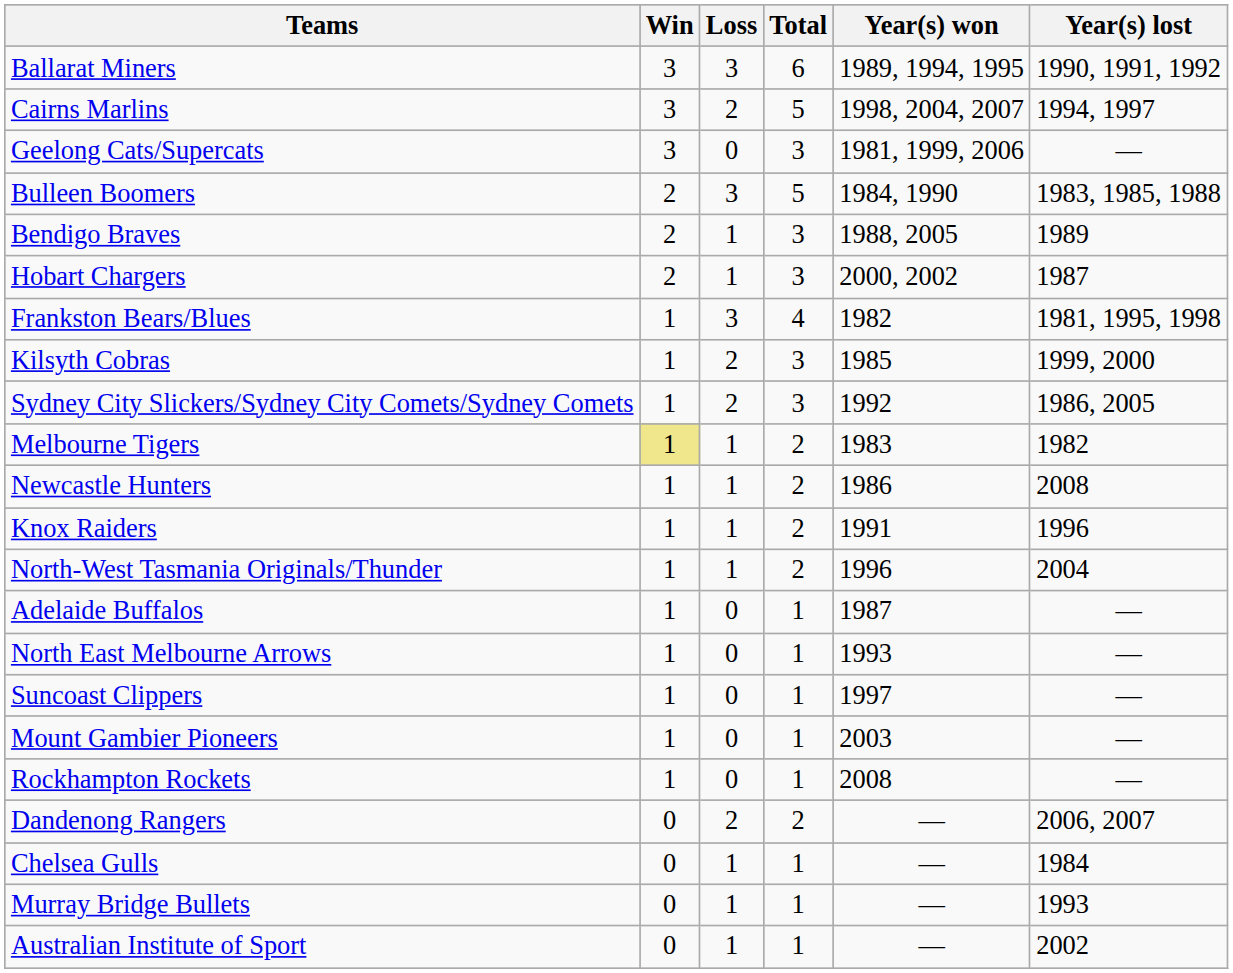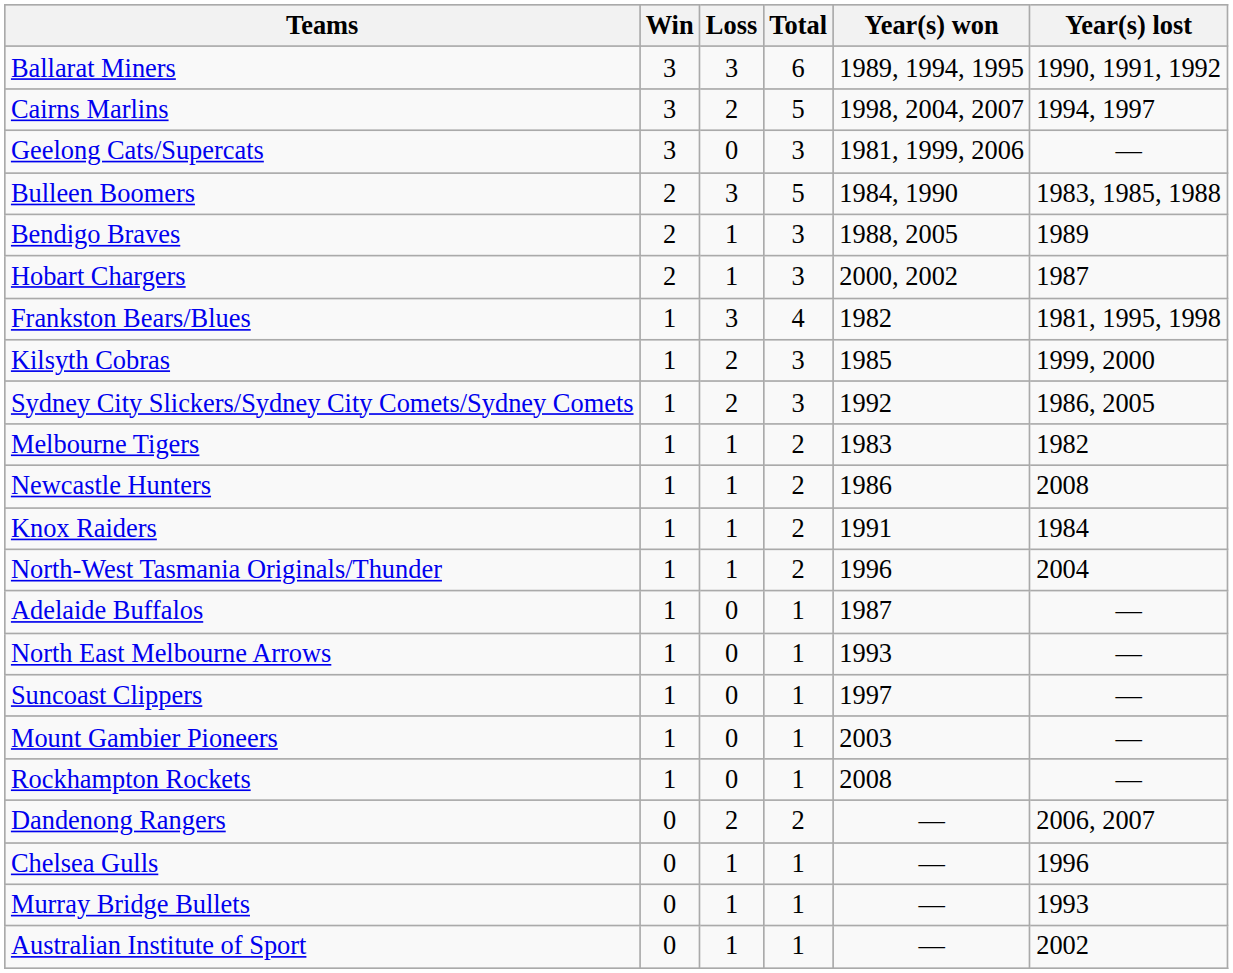 <table class="wikitable sortable" style="text-align:center; font-size:100%">
 <tr>
 <th>Teams</th>
 <th>Win</th>
 <th>Loss</th>
 <th>Total</th>
 <th>Year(s) won</th>
 <th>Year(s) lost</th>
 </tr>
 <tr>
 <td style="text-align:left"><a href='#'>Ballarat Miners</a></td>
 <td>3</td>
 <td>3</td>
 <td>6</td>
 <td style="text-align:left">1989, 1994, 1995</td>
 <td style="text-align:left">1990, 1991, 1992</td>
 </tr>
 <tr>
 <td style="text-align:left"><a href='#'>Cairns Marlins</a></td>
 <td>3</td>
 <td>2</td>
 <td>5</td>
 <td style="text-align:left">1998, 2004, 2007</td>
 <td style="text-align:left">1994, 1997</td>
 </tr>
 <tr>
 <td style="text-align:left"><a href='#'>Geelong Cats/Supercats</a></td>
 <td>3</td>
 <td>0</td>
 <td>3</td>
 <td style="text-align:left">1981, 1999, 2006</td>
 <td>—</td>
 </tr>
 <tr>
 <td style="text-align:left"><a href='#'>Bulleen Boomers</a></td>
 <td>2</td>
 <td>3</td>
 <td>5</td>
 <td style="text-align:left">1984, 1990</td>
 <td style="text-align:left">1983, 1985, 1988</td>
 </tr>
 <tr>
 <td style="text-align:left"><a href='#'>Bendigo Braves</a></td>
 <td>2</td>
 <td>1</td>
 <td>3</td>
 <td style="text-align:left">1988, 2005</td>
 <td style="text-align:left">1989</td>
 </tr>
 <tr>
 <td style="text-align:left"><a href='#'>Hobart Chargers</a></td>
 <td>2</td>
 <td>1</td>
 <td>3</td>
 <td style="text-align:left">2000, 2002</td>
 <td style="text-align:left">1987</td>
 </tr>
 <tr>
 <td style="text-align:left"><a href='#'>Frankston Bears/Blues</a></td>
 <td>1</td>
 <td>3</td>
 <td>4</td>
 <td style="text-align:left">1982</td>
 <td style="text-align:left">1981, 1995, 1998</td>
 </tr>
 <tr>
 <td style="text-align:left"><a href='#'>Kilsyth Cobras</a></td>
 <td>1</td>
 <td>2</td>
 <td>3</td>
 <td style="text-align:left">1985</td>
 <td style="text-align:left">1999, 2000</td>
 </tr>
 <tr>
 <td style="text-align:left"><a href='#'>Sydney City Slickers/Sydney City Comets/Sydney Comets</a></td>
 <td>1</td>
 <td>2</td>
 <td>3</td>
 <td style="text-align:left">1992</td>
 <td style="text-align:left">1986, 2005</td>
 </tr>
 <tr>
 <td style="text-align:left"><a href='#'>Melbourne Tigers</a></td>
-<td style="background: khaki;">1</td>
+<td>1</td>
 <td>1</td>
 <td>2</td>
 <td style="text-align:left">1983</td>
 <td style="text-align:left">1982</td>
 </tr>
 <tr>
 <td style="text-align:left"><a href='#'>Newcastle Hunters</a></td>
 <td>1</td>
 <td>1</td>
 <td>2</td>
 <td style="text-align:left">1986</td>
 <td style="text-align:left">2008</td>
 </tr>
 <tr>
 <td style="text-align:left"><a href='#'>Knox Raiders</a></td>
 <td>1</td>
 <td>1</td>
 <td>2</td>
 <td style="text-align:left">1991</td>
-<td style="text-align:left">1996</td>
+<td style="text-align:left">1984</td>
 </tr>
 <tr>
 <td style="text-align:left"><a href='#'>North-West Tasmania Originals/Thunder</a></td>
 <td>1</td>
 <td>1</td>
 <td>2</td>
 <td style="text-align:left">1996</td>
 <td style="text-align:left">2004</td>
 </tr>
 <tr>
 <td style="text-align:left"><a href='#'>Adelaide Buffalos</a></td>
 <td>1</td>
 <td>0</td>
 <td>1</td>
 <td style="text-align:left">1987</td>
 <td>—</td>
 </tr>
 <tr>
 <td style="text-align:left"><a href='#'>North East Melbourne Arrows</a></td>
 <td>1</td>
 <td>0</td>
 <td>1</td>
 <td style="text-align:left">1993</td>
 <td>—</td>
 </tr>
 <tr>
 <td style="text-align:left"><a href='#'>Suncoast Clippers</a></td>
 <td>1</td>
 <td>0</td>
 <td>1</td>
 <td style="text-align:left">1997</td>
 <td>—</td>
 </tr>
 <tr>
 <td style="text-align:left"><a href='#'>Mount Gambier Pioneers</a></td>
 <td>1</td>
 <td>0</td>
 <td>1</td>
 <td style="text-align:left">2003</td>
 <td>—</td>
 </tr>
 <tr>
 <td style="text-align:left"><a href='#'>Rockhampton Rockets</a></td>
 <td>1</td>
 <td>0</td>
 <td>1</td>
 <td style="text-align:left">2008</td>
 <td>—</td>
 </tr>
 <tr>
 <td style="text-align:left"><a href='#'>Dandenong Rangers</a></td>
 <td>0</td>
 <td>2</td>
 <td>2</td>
 <td>—</td>
 <td style="text-align:left">2006, 2007</td>
 </tr>
 <tr>
 <td style="text-align:left"><a href='#'>Chelsea Gulls</a></td>
 <td>0</td>
 <td>1</td>
 <td>1</td>
 <td>—</td>
-<td style="text-align:left">1984</td>
+<td style="text-align:left">1996</td>
 </tr>
 <tr>
 <td style="text-align:left"><a href='#'>Murray Bridge Bullets</a></td>
 <td>0</td>
 <td>1</td>
 <td>1</td>
 <td>—</td>
 <td style="text-align:left">1993</td>
 </tr>
 <tr>
 <td style="text-align:left"><a href='#'>Australian Institute of Sport</a></td>
 <td>0</td>
 <td>1</td>
 <td>1</td>
 <td>—</td>
 <td style="text-align:left">2002</td>
 </tr>
 <tr>
 </tr>
 </table>
